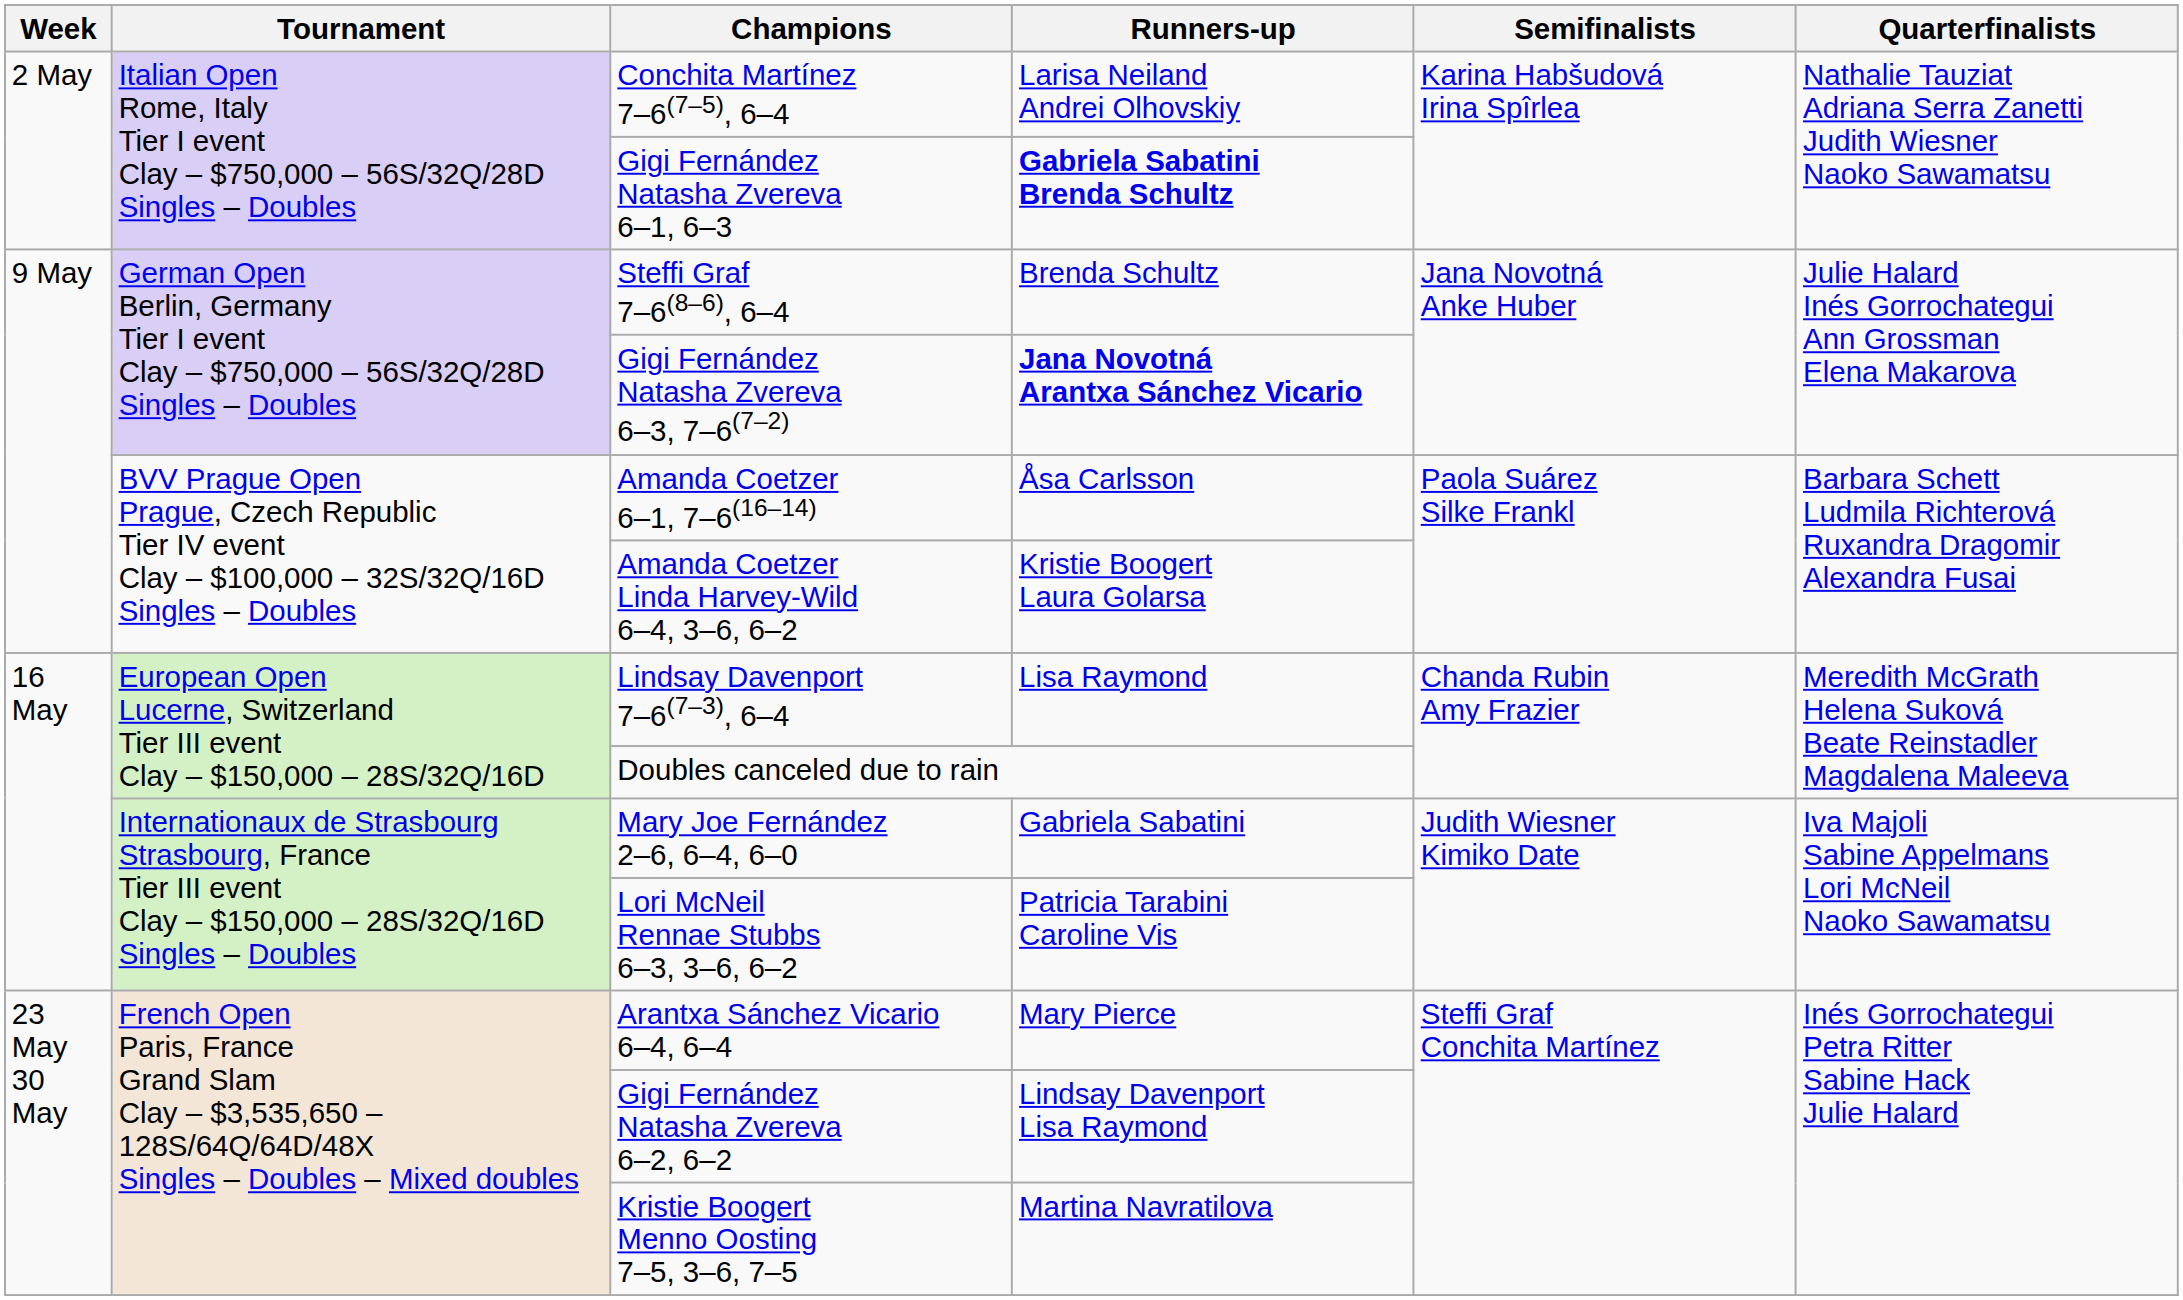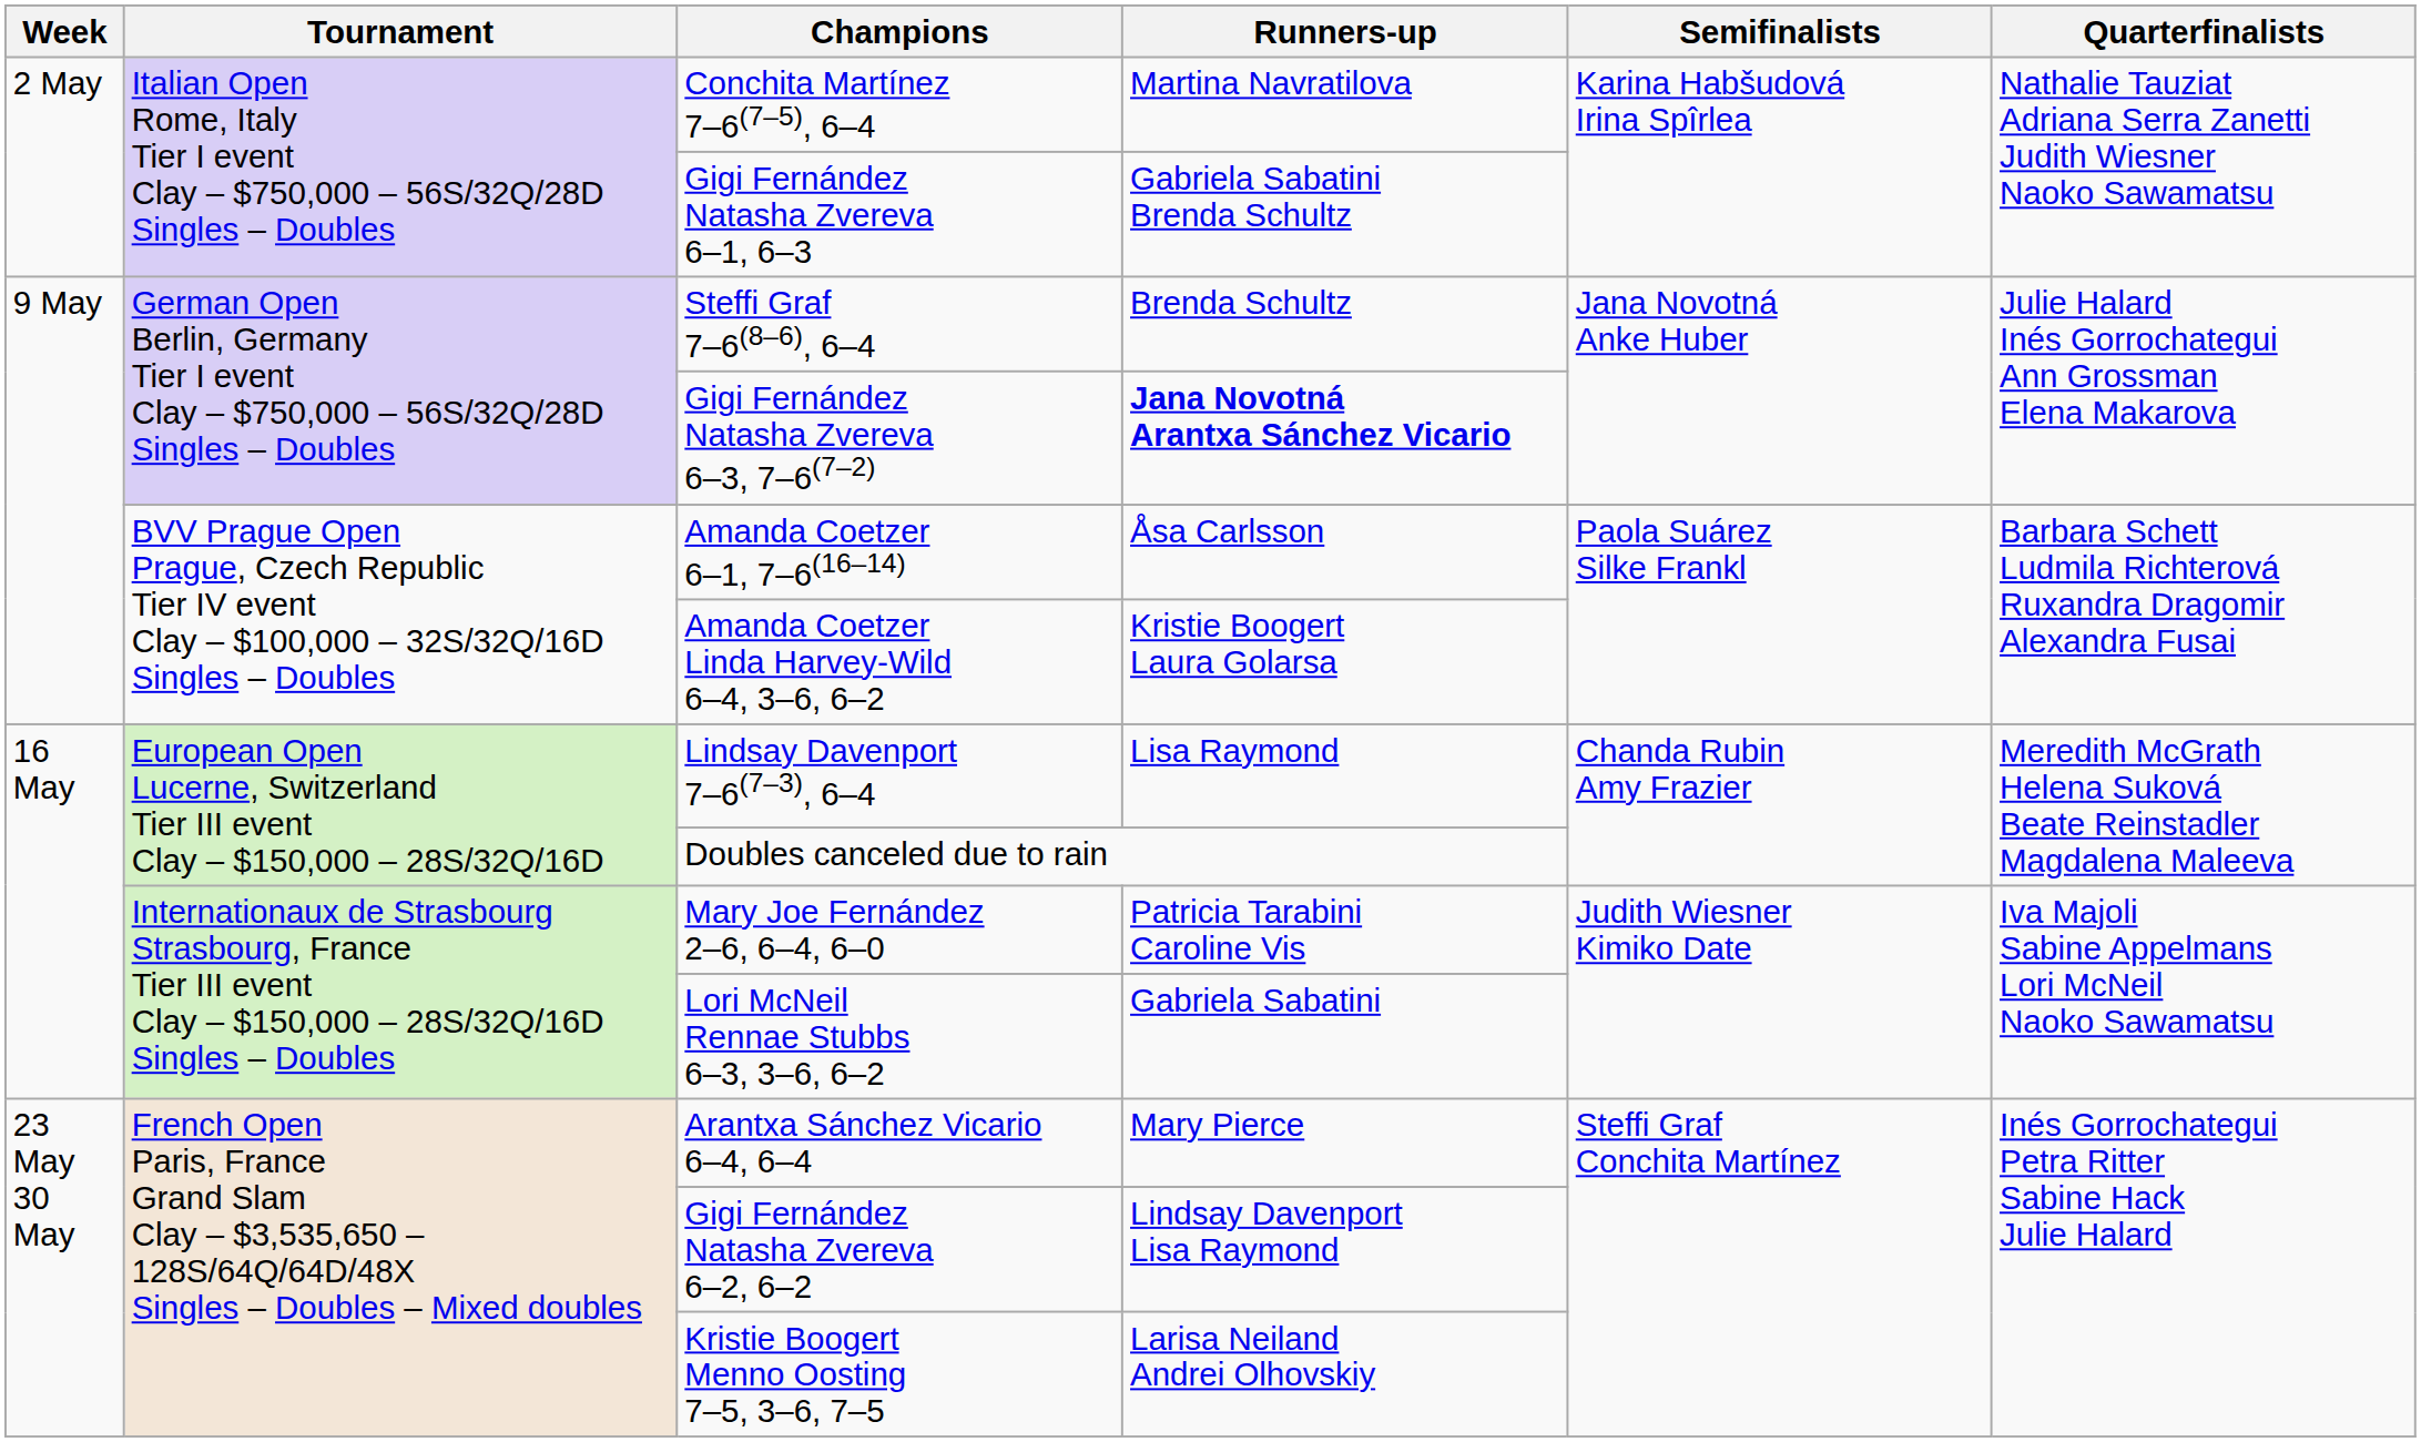 <table class=wikitable style=font-size:95%>
 <tr>
 <th style="width:48px;">Week</th>
 <th style="width:250px;">Tournament</th>
 <th style="width:200px;">Champions</th>
 <th style="width:200px;">Runners-up</th>
 <th style="width:190px;">Semifinalists</th>
 <th style="width:190px;">Quarterfinalists</th>
 </tr>
 <tr valign=top>
 <td rowspan=2>2 May</td>
 <td rowspan=2 style=background:#d8cef6;><a href='#'>Italian Open</a><br> Rome, Italy<br>Tier I event<br>Clay – $750,000 – 56S/32Q/28D<br> <a href='#'>Singles</a> – <a href='#'>Doubles</a></td>
 <td> <a href='#'>Conchita Martínez</a><br>7–6<sup>(7–5)</sup>, 6–4</td>
-<td> <a href='#'>Larisa Neiland</a><br> <a href='#'>Andrei Olhovskiy</a></td>
+<td> <a href='#'>Martina Navratilova</a></td>
 <td rowspan=2>  <a href='#'>Karina Habšudová</a><br> <a href='#'>Irina Spîrlea</a></td>
 <td rowspan=2> <a href='#'>Nathalie Tauziat</a><br> <a href='#'>Adriana Serra Zanetti</a><br> <a href='#'>Judith Wiesner</a><br> <a href='#'>Naoko Sawamatsu</a></td>
 </tr>
 <tr valign="top">
 <td> <a href='#'>Gigi Fernández</a><br> <a href='#'>Natasha Zvereva</a><br> 6–1, 6–3</td>
-<td><strong> <a href='#'>Gabriela Sabatini</a><br> <a href='#'>Brenda Schultz</a></strong></td>
+<td> <a href='#'>Gabriela Sabatini</a><br> <a href='#'>Brenda Schultz</a></td>
 </tr>
 <tr valign=top>
 <td rowspan=4>9 May</td>
 <td rowspan=2 style=background:#d8cef6;><a href='#'>German Open</a><br> Berlin, Germany<br>Tier I event<br>Clay – $750,000 – 56S/32Q/28D<br> <a href='#'>Singles</a> – <a href='#'>Doubles</a></td>
 <td> <a href='#'>Steffi Graf</a><br>7–6<sup>(8–6)</sup>, 6–4</td>
 <td> <a href='#'>Brenda Schultz</a></td>
 <td rowspan=2>  <a href='#'>Jana Novotná</a><br> <a href='#'>Anke Huber</a></td>
 <td rowspan=2> <a href='#'>Julie Halard</a><br> <a href='#'>Inés Gorrochategui</a><br> <a href='#'>Ann Grossman</a><br> <a href='#'>Elena Makarova</a></td>
 </tr>
 <tr valign="top">
 <td> <a href='#'>Gigi Fernández</a><br> <a href='#'>Natasha Zvereva</a><br> 6–3, 7–6<sup>(7–2)</sup></td>
 <td><strong> <a href='#'>Jana Novotná</a><br> <a href='#'>Arantxa Sánchez Vicario</a></strong></td>
 </tr>
 <tr valign=top>
 <td rowspan=2><a href='#'>BVV Prague Open</a><br><a href='#'>Prague</a>, Czech Republic<br>Tier IV event<br>Clay – $100,000 – 32S/32Q/16D<br> <a href='#'>Singles</a> – <a href='#'>Doubles</a></td>
 <td> <a href='#'>Amanda Coetzer</a><br>6–1, 7–6<sup>(16–14)</sup></td>
 <td> <a href='#'>Åsa Carlsson</a></td>
 <td rowspan=2>  <a href='#'>Paola Suárez</a><br> <a href='#'>Silke Frankl</a></td>
 <td rowspan=2> <a href='#'>Barbara Schett</a><br> <a href='#'>Ludmila Richterová</a><br> <a href='#'>Ruxandra Dragomir</a><br> <a href='#'>Alexandra Fusai</a></td>
 </tr>
 <tr valign="top">
 <td> <a href='#'>Amanda Coetzer</a><br> <a href='#'>Linda Harvey-Wild</a><br> 6–4, 3–6, 6–2</td>
 <td> <a href='#'>Kristie Boogert</a><br> <a href='#'>Laura Golarsa</a></td>
 </tr>
 <tr valign=top>
 <td rowspan=4>16 May</td>
 <td rowspan=2 style=background:#d4f1c5;><a href='#'>European Open</a><br> <a href='#'>Lucerne</a>, Switzerland<br>Tier III event<br>Clay – $150,000 – 28S/32Q/16D</td>
 <td> <a href='#'>Lindsay Davenport</a><br>7–6<sup>(7–3)</sup>, 6–4</td>
 <td> <a href='#'>Lisa Raymond</a></td>
 <td rowspan=2>  <a href='#'>Chanda Rubin</a><br> <a href='#'>Amy Frazier</a></td>
 <td rowspan=2> <a href='#'>Meredith McGrath</a><br> <a href='#'>Helena Suková</a><br> <a href='#'>Beate Reinstadler</a><br> <a href='#'>Magdalena Maleeva</a></td>
 </tr>
 <tr valign="top">
 <td colspan=2>Doubles canceled due to rain</td>
 </tr>
 <tr valign=top>
 <td rowspan=2 style=background:#d4f1c5;><a href='#'>Internationaux de Strasbourg</a><br> <a href='#'>Strasbourg</a>, France<br>Tier III event<br>Clay – $150,000 – 28S/32Q/16D<br> <a href='#'>Singles</a> – <a href='#'>Doubles</a></td>
 <td> <a href='#'>Mary Joe Fernández</a><br>2–6, 6–4, 6–0</td>
-<td> <a href='#'>Gabriela Sabatini</a></td>
+<td> <a href='#'>Patricia Tarabini</a><br> <a href='#'>Caroline Vis</a></td>
 <td rowspan=2>  <a href='#'>Judith Wiesner</a><br> <a href='#'>Kimiko Date</a></td>
 <td rowspan=2> <a href='#'>Iva Majoli</a><br> <a href='#'>Sabine Appelmans</a><br> <a href='#'>Lori McNeil</a><br> <a href='#'>Naoko Sawamatsu</a></td>
 </tr>
 <tr valign="top">
 <td> <a href='#'>Lori McNeil</a><br> <a href='#'>Rennae Stubbs</a><br> 6–3, 3–6, 6–2</td>
-<td> <a href='#'>Patricia Tarabini</a><br> <a href='#'>Caroline Vis</a></td>
+<td> <a href='#'>Gabriela Sabatini</a></td>
 </tr>
 <tr valign=top>
 <td rowspan=3>23 May<br>30 May</td>
 <td bgcolor="#F3E6D7" rowspan=3><a href='#'>French Open</a><br> Paris, France<br>Grand Slam <br>Clay – $3,535,650 – 128S/64Q/64D/48X<br><a href='#'>Singles</a> – <a href='#'>Doubles</a> – <a href='#'>Mixed doubles</a></td>
 <td> <a href='#'>Arantxa Sánchez Vicario</a><br>6–4, 6–4</td>
 <td> <a href='#'>Mary Pierce</a></td>
 <td rowspan=3>  <a href='#'>Steffi Graf</a><br> <a href='#'>Conchita Martínez</a></td>
 <td rowspan=3> <a href='#'>Inés Gorrochategui</a><br> <a href='#'>Petra Ritter</a><br> <a href='#'>Sabine Hack</a><br> <a href='#'>Julie Halard</a></td>
 </tr>
 <tr valign=top>
 <td> <a href='#'>Gigi Fernández</a><br> <a href='#'>Natasha Zvereva</a><br> 6–2, 6–2</td>
 <td> <a href='#'>Lindsay Davenport</a><br> <a href='#'>Lisa Raymond</a></td>
 </tr>
 <tr valign=top>
 <td> <a href='#'>Kristie Boogert</a><br> <a href='#'>Menno Oosting</a><br> 7–5, 3–6, 7–5</td>
-<td> <a href='#'>Martina Navratilova</a></td>
+<td> <a href='#'>Larisa Neiland</a><br> <a href='#'>Andrei Olhovskiy</a></td>
 </tr>
 </table>
